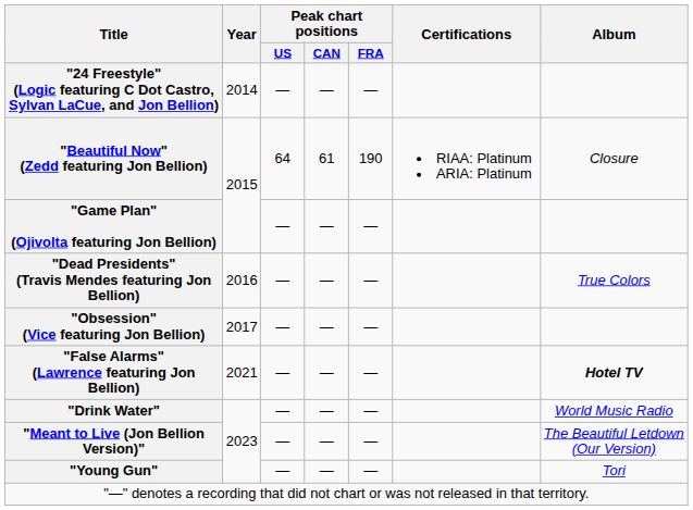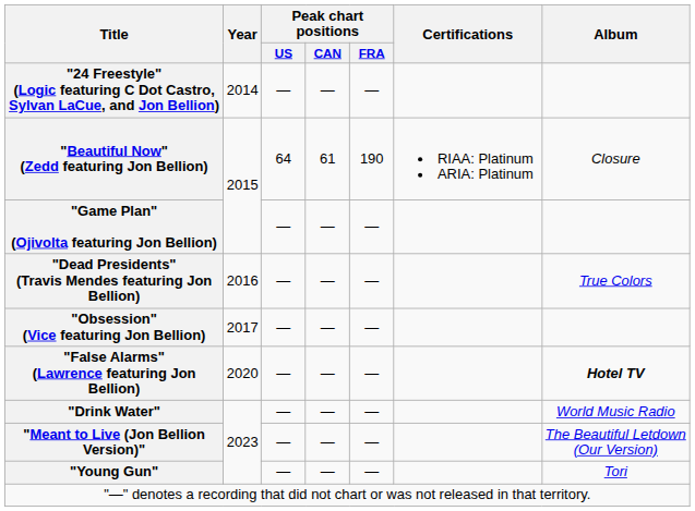 <table class="wikitable plainrowheaders" style="text-align:center;">
 <tr>
 <th scope="col" rowspan="2" style="width:15em;">Title</th>
 <th scope="col" rowspan="2" style="width:1em;">Year</th>
 <th scope="col" colspan="3">Peak chart positions</th>
 <th scope="col" rowspan="2" style="width:10em;">Certifications</th>
 <th scope="col" rowspan="2" style="width:10em;">Album</th>
 </tr>
 <tr>
 <th scope="col" style="width:3em;font-size:90%;"><a href='#'>US</a><br></th>
 <th scope="col" style="width:3em;font-size:90%;"><a href='#'>CAN</a><br></th>
 <th scope="col" style="width:3em;font-size:90%;"><a href='#'>FRA</a><br></th>
 </tr>
 <tr>
 <th scope="row">"24 Freestyle"<br><span>(<a href='#'>Logic</a> featuring C Dot Castro, <a href='#'>Sylvan LaCue</a>, and <a href='#'>Jon Bellion</a>)</span></th>
 <td>2014</td>
 <td>—</td>
 <td>—</td>
 <td>—</td>
 <td></td>
 <td></td>
 </tr>
 <tr>
 <th scope="row">"<a href='#'>Beautiful Now</a>"<br><span>(<a href='#'>Zedd</a> featuring Jon Bellion)</span></th>
 <td rowspan="2">2015</td>
 <td>64</td>
 <td>61</td>
 <td>190</td>
 <td><br><ul><li>RIAA: Platinum</li><li>ARIA: Platinum</li></ul></td>
 <td><em>Closure</em></td>
 </tr>
 <tr>
 <th scope="row">"Game Plan"<br><br><span>(<a href='#'>Ojivolta</a> featuring Jon Bellion)</span></th>
 <td>—</td>
 <td>—</td>
 <td>—</td>
 <td></td>
 <td></td>
 </tr>
 <tr>
 <th scope="row">"Dead Presidents"<br><span>(Travis Mendes featuring Jon Bellion)</span></th>
 <td>2016</td>
 <td>—</td>
 <td>—</td>
 <td>—</td>
 <td></td>
 <td><em><a href='#'>True Colors</a></em></td>
 </tr>
 <tr>
 <th scope="row">"Obsession"<br><span>(<a href='#'>Vice</a> featuring Jon Bellion)</span></th>
 <td>2017</td>
 <td>—</td>
 <td>—</td>
 <td>—</td>
 <td></td>
 <td></td>
 </tr>
 <tr>
 <th scope="row">"False Alarms"<br><span>(<a href='#'>Lawrence</a> featuring Jon Bellion)</span></th>
-<td>2021</td>
+<td>2020</td>
 <td>—</td>
 <td>—</td>
 <td>—</td>
 <td></td>
 <td><strong><em>Hotel TV</em></strong></td>
 </tr>
 <tr>
 <th scope="row">"Drink Water" </th>
 <td rowspan="3">2023</td>
 <td>—</td>
 <td>—</td>
 <td>—</td>
 <td></td>
 <td><em><a href='#'>World Music Radio</a></em></td>
 </tr>
 <tr>
 <th scope="row">"<a href='#'>Meant to Live</a> (Jon Bellion Version)" </th>
 <td>—</td>
 <td>—</td>
 <td>—</td>
 <td></td>
 <td><em><a href='#'>The Beautiful Letdown (Our Version)</a></em></td>
 </tr>
 <tr>
 <th scope="row">"Young Gun" </th>
 <td>—</td>
 <td>—</td>
 <td>—</td>
 <td></td>
 <td><em><a href='#'>Tori</a></em></td>
 </tr>
 <tr>
 <td colspan="7">"—" denotes a recording that did not chart or was not released in that territory.</td>
 </tr>
 </table>
